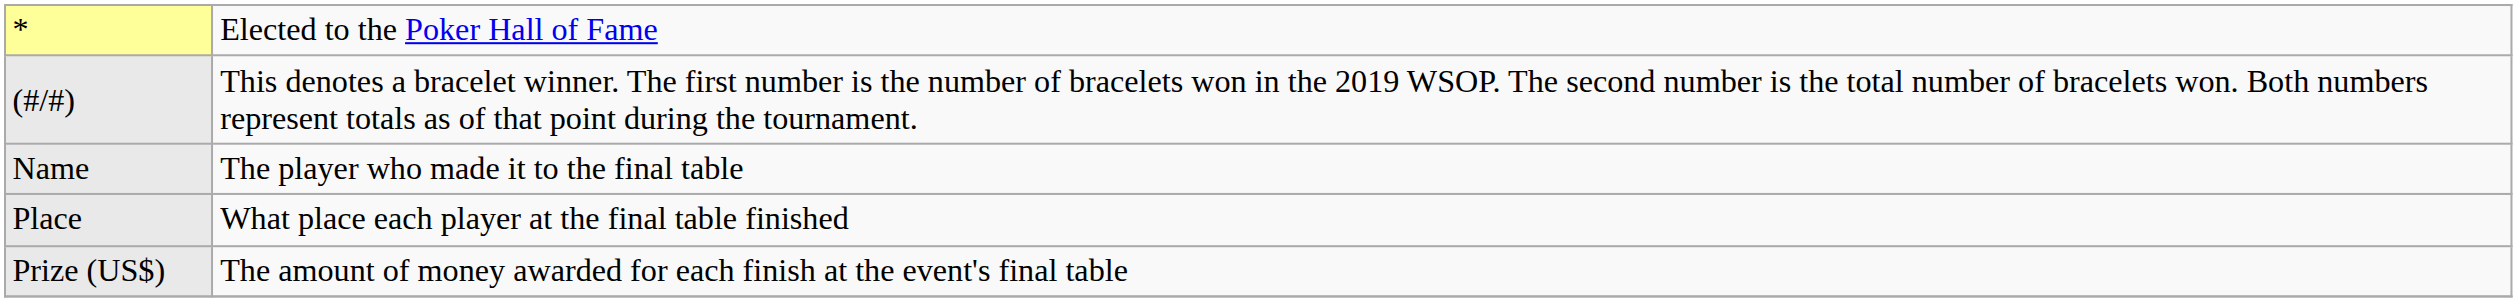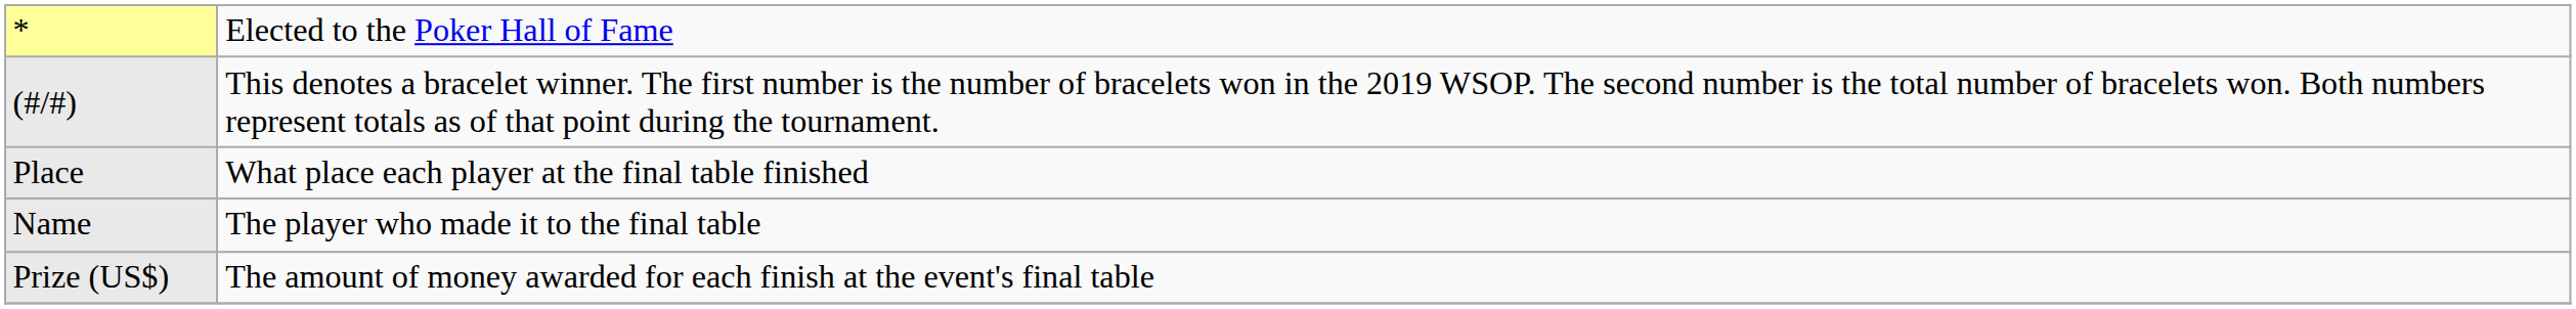 <table class="wikitable">
 <tr>
 <td style="background-color:#FFFF99; width:6em;">*</td>
 <td>Elected to the <a href='#'>Poker Hall of Fame</a></td>
 </tr>
 <tr>
 <td style="background-color: #E9E9E9;">(#/#)</td>
 <td>This denotes a bracelet winner. The first number is the number of bracelets won in the 2019 WSOP. The second number is the total number of bracelets won. Both numbers represent totals as of that point during the tournament.</td>
 </tr>
 <tr>
+<td style="background: #E9E9E9;">Place</td>
+<td>What place each player at the final table finished</td>
+</tr>
+<tr>
 <td style="background: #E9E9E9;">Name</td>
 <td>The player who made it to the final table</td>
-</tr>
-<tr>
-<td style="background: #E9E9E9;">Place</td>
-<td>What place each player at the final table finished</td>
 </tr>
 <tr>
 <td style="background: #E9E9E9;">Prize (US$)</td>
 <td>The amount of money awarded for each finish at the event's final table</td>
 </tr>
 <tr>
 </tr>
 </table>
